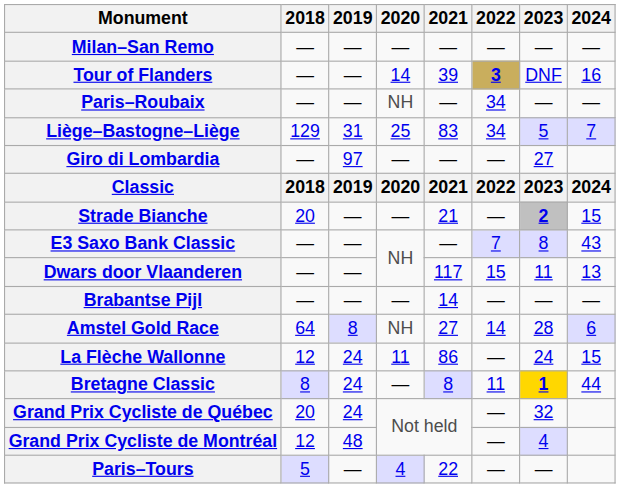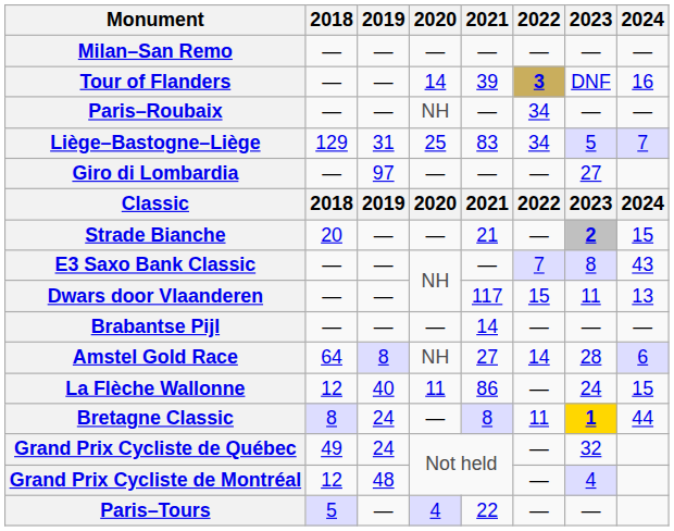 <table class="wikitable plainrowheaders">
 <tr>
 <th>Monument</th>
 <th scope="col">2018</th>
 <th scope="col">2019</th>
 <th scope="col">2020</th>
 <th scope="col">2021</th>
 <th scope="col">2022</th>
 <th scope="col">2023</th>
 <th scope="col">2024</th>
 </tr>
 <tr style="text-align:center;">
 <th scope="row"><a href='#'>Milan–San Remo</a></th>
 <td>—</td>
 <td>—</td>
 <td>—</td>
 <td>—</td>
 <td>—</td>
 <td>—</td>
 <td>—</td>
 </tr>
 <tr style="text-align:center;">
 <th scope="row"><a href='#'>Tour of Flanders</a></th>
 <td>—</td>
 <td>—</td>
 <td><a href='#'>14</a></td>
 <td><a href='#'>39</a></td>
 <td style="background:#C9AE5D;"><a href='#'><strong>3</strong></a></td>
 <td><a href='#'>DNF</a></td>
 <td><a href='#'>16</a></td>
 </tr>
 <tr style="text-align:center;">
 <th scope="row"><a href='#'>Paris–Roubaix</a></th>
 <td>—</td>
 <td>—</td>
 <td style="color:#4d4d4d;">NH</td>
 <td>—</td>
 <td><a href='#'>34</a></td>
 <td>—</td>
 <td>—</td>
 </tr>
 <tr style="text-align:center;">
 <th scope="row"><a href='#'>Liège–Bastogne–Liège</a></th>
 <td><a href='#'>129</a></td>
 <td><a href='#'>31</a></td>
 <td><a href='#'>25</a></td>
 <td><a href='#'>83</a></td>
 <td><a href='#'>34</a></td>
 <td style="background:#ddf;"><a href='#'>5</a></td>
 <td style="background:#ddf;"><a href='#'>7</a></td>
 </tr>
 <tr style="text-align:center;">
 <th scope="row"><a href='#'>Giro di Lombardia</a></th>
 <td>—</td>
 <td><a href='#'>97</a></td>
 <td>—</td>
 <td>—</td>
 <td>—</td>
 <td><a href='#'>27</a></td>
 <td></td>
 </tr>
 <tr>
 <th><a href='#'>Classic</a></th>
 <th scope="col">2018</th>
 <th scope="col">2019</th>
 <th scope="col">2020</th>
 <th scope="col">2021</th>
 <th scope="col">2022</th>
 <th scope="col">2023</th>
 <th scope="col">2024</th>
 </tr>
 <tr style="text-align:center;">
 <th scope="row"><a href='#'>Strade Bianche</a></th>
 <td><a href='#'>20</a></td>
 <td>—</td>
 <td>—</td>
 <td><a href='#'>21</a></td>
 <td>—</td>
 <td style="background:silver;"><a href='#'><strong>2</strong></a></td>
 <td><a href='#'>15</a></td>
 </tr>
 <tr style="text-align:center;">
 <th scope="row"><a href='#'>E3 Saxo Bank Classic</a></th>
 <td>—</td>
 <td>—</td>
 <td style="color:#4d4d4d;" rowspan=2>NH</td>
 <td>—</td>
 <td style="background:#ddf;"><a href='#'>7</a></td>
 <td style="background:#ddf;"><a href='#'>8</a></td>
 <td><a href='#'>43</a></td>
 </tr>
 <tr style="text-align:center;">
 <th scope="row"><a href='#'>Dwars door Vlaanderen</a></th>
 <td>—</td>
 <td>—</td>
 <td><a href='#'>117</a></td>
 <td><a href='#'>15</a></td>
 <td><a href='#'>11</a></td>
 <td><a href='#'>13</a></td>
 </tr>
 <tr style="text-align:center;">
 <th scope="row"><a href='#'>Brabantse Pijl</a></th>
 <td>—</td>
 <td>—</td>
 <td>—</td>
 <td><a href='#'>14</a></td>
 <td>—</td>
 <td>—</td>
 <td>—</td>
 </tr>
 <tr style="text-align:center;">
 <th scope="row"><a href='#'>Amstel Gold Race</a></th>
 <td><a href='#'>64</a></td>
 <td style="background:#ddf;"><a href='#'>8</a></td>
 <td style="color:#4d4d4d;">NH</td>
 <td><a href='#'>27</a></td>
 <td><a href='#'>14</a></td>
 <td><a href='#'>28</a></td>
 <td style="background:#ddf;"><a href='#'>6</a></td>
 </tr>
 <tr style="text-align:center;">
 <th scope="row"><a href='#'>La Flèche Wallonne</a></th>
 <td><a href='#'>12</a></td>
-<td><a href='#'>24</a></td>
+<td><a href='#'>40</a></td>
 <td><a href='#'>11</a></td>
 <td><a href='#'>86</a></td>
 <td>—</td>
 <td><a href='#'>24</a></td>
 <td><a href='#'>15</a></td>
 </tr>
 <tr style="text-align:center;">
 <th scope="row"><a href='#'>Bretagne Classic</a></th>
 <td style="background:#ddf;"><a href='#'>8</a></td>
 <td><a href='#'>24</a></td>
 <td>—</td>
 <td style="background:#ddf;"><a href='#'>8</a></td>
 <td><a href='#'>11</a></td>
 <td style="background:gold;"><a href='#'><strong>1</strong></a></td>
 <td><a href='#'>44</a></td>
 </tr>
 <tr style="text-align:center;">
 <th scope="row"><a href='#'>Grand Prix Cycliste de Québec</a></th>
-<td><a href='#'>20</a></td>
+<td><a href='#'>49</a></td>
 <td><a href='#'>24</a></td>
 <td style="color:#4d4d4d;" rowspan=2 colspan=2>Not held</td>
 <td>—</td>
 <td><a href='#'>32</a></td>
 <td></td>
 </tr>
 <tr style="text-align:center;">
 <th scope="row"><a href='#'>Grand Prix Cycliste de Montréal</a></th>
 <td><a href='#'>12</a></td>
 <td><a href='#'>48</a></td>
 <td>—</td>
 <td style="background:#ddf;"><a href='#'>4</a></td>
 <td></td>
 </tr>
 <tr style="text-align:center;">
 <th scope="row"><a href='#'>Paris–Tours</a></th>
 <td style="background:#ddf;"><a href='#'>5</a></td>
 <td>—</td>
 <td style="background:#ddf;"><a href='#'>4</a></td>
 <td><a href='#'>22</a></td>
 <td>—</td>
 <td>—</td>
 <td></td>
 </tr>
 </table>
